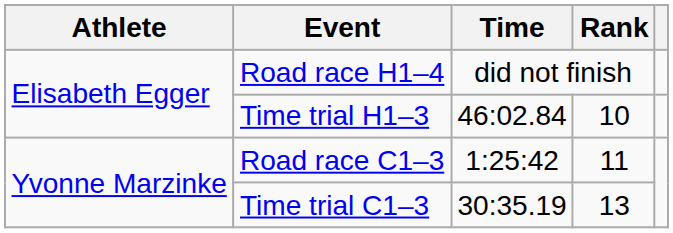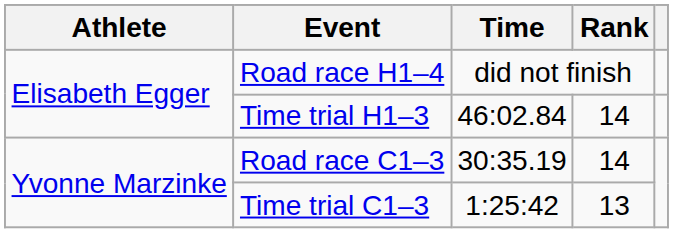 <table class=wikitable style="font-size:90%">
 <tr>
 <th>Athlete</th>
 <th>Event</th>
 <th>Time</th>
 <th>Rank</th>
 <th></th>
 </tr>
 <tr align=center>
 <td align=left rowspan=2><a href='#'>Elisabeth Egger</a></td>
 <td align=left><a href='#'>Road race H1–4</a></td>
 <td colspan=2>did not finish</td>
 <td></td>
 </tr>
 <tr align=center>
 <td align=left><a href='#'>Time trial H1–3</a></td>
 <td>46:02.84</td>
-<td>10</td>
+<td>14</td>
 </tr>
 <tr align=center>
 <td align=left rowspan=2><a href='#'>Yvonne Marzinke</a></td>
 <td align=left><a href='#'>Road race C1–3</a></td>
-<td>1:25:42</td>
-<td>11</td>
+<td>30:35.19</td>
+<td>14</td>
 <td rowspan="2"></td>
 </tr>
 <tr align=center>
 <td align=left><a href='#'>Time trial C1–3</a></td>
-<td>30:35.19</td>
+<td>1:25:42</td>
 <td>13</td>
 </tr>
 </table>
